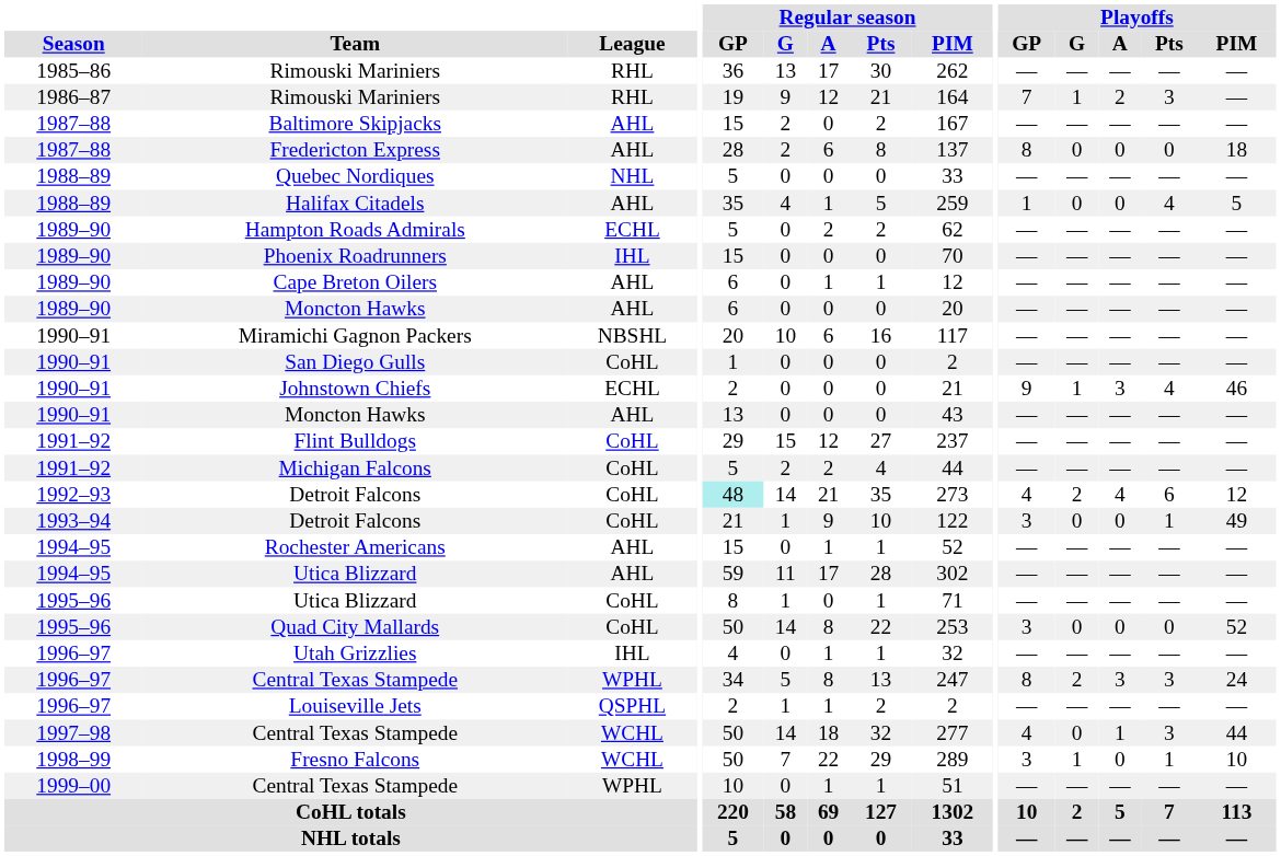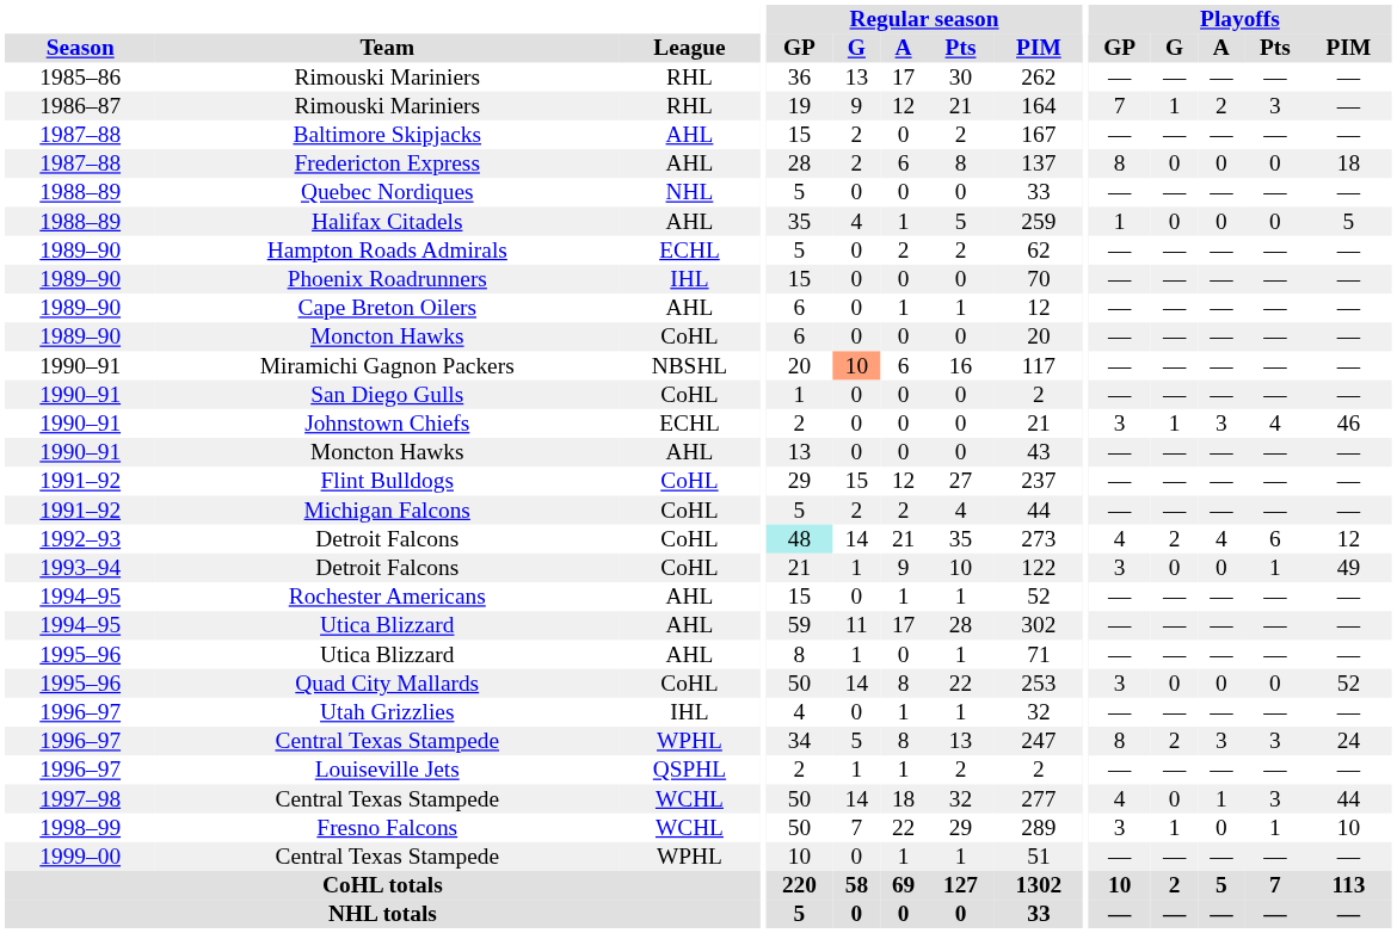 <table border="0" cellpadding="1" cellspacing="0" style="text-align:center; width:60em">
 <tr bgcolor="#e0e0e0">
 <th colspan="3" bgcolor="#ffffff"></th>
 <th rowspan="100" bgcolor="#ffffff"></th>
 <th colspan="5"><a href='#'>Regular season</a></th>
 <th rowspan="100" bgcolor="#ffffff"></th>
 <th colspan="5"><a href='#'>Playoffs</a></th>
 </tr>
 <tr bgcolor="#e0e0e0">
 <th><a href='#'>Season</a></th>
 <th>Team</th>
 <th>League</th>
 <th>GP</th>
 <th><a href='#'>G</a></th>
 <th><a href='#'>A</a></th>
 <th><a href='#'>Pts</a></th>
 <th><a href='#'>PIM</a></th>
 <th>GP</th>
 <th>G</th>
 <th>A</th>
 <th>Pts</th>
 <th>PIM</th>
 </tr>
 <tr>
 <td>1985–86</td>
 <td>Rimouski Mariniers</td>
 <td>RHL</td>
 <td>36</td>
 <td>13</td>
 <td>17</td>
 <td>30</td>
 <td>262</td>
 <td>—</td>
 <td>—</td>
 <td>—</td>
 <td>—</td>
 <td>—</td>
 </tr>
 <tr bgcolor="#f0f0f0">
 <td>1986–87</td>
 <td>Rimouski Mariniers</td>
 <td>RHL</td>
 <td>19</td>
 <td>9</td>
 <td>12</td>
 <td>21</td>
 <td>164</td>
 <td>7</td>
 <td>1</td>
 <td>2</td>
 <td>3</td>
 <td>—</td>
 </tr>
 <tr>
 <td><a href='#'>1987–88</a></td>
 <td><a href='#'>Baltimore Skipjacks</a></td>
 <td><a href='#'>AHL</a></td>
 <td>15</td>
 <td>2</td>
 <td>0</td>
 <td>2</td>
 <td>167</td>
 <td>—</td>
 <td>—</td>
 <td>—</td>
 <td>—</td>
 <td>—</td>
 </tr>
 <tr bgcolor="#f0f0f0">
 <td><a href='#'>1987–88</a></td>
 <td><a href='#'>Fredericton Express</a></td>
 <td>AHL</td>
 <td>28</td>
 <td>2</td>
 <td>6</td>
 <td>8</td>
 <td>137</td>
 <td>8</td>
 <td>0</td>
 <td>0</td>
 <td>0</td>
 <td>18</td>
 </tr>
 <tr>
 <td><a href='#'>1988–89</a></td>
 <td><a href='#'>Quebec Nordiques</a></td>
 <td><a href='#'>NHL</a></td>
 <td>5</td>
 <td>0</td>
 <td>0</td>
 <td>0</td>
 <td>33</td>
 <td>—</td>
 <td>—</td>
 <td>—</td>
 <td>—</td>
 <td>—</td>
 </tr>
 <tr bgcolor="#f0f0f0">
 <td><a href='#'>1988–89</a></td>
 <td><a href='#'>Halifax Citadels</a></td>
 <td>AHL</td>
 <td>35</td>
 <td>4</td>
 <td>1</td>
 <td>5</td>
 <td>259</td>
 <td>1</td>
 <td>0</td>
 <td>0</td>
-<td>4</td>
+<td>0</td>
 <td>5</td>
 </tr>
 <tr>
 <td><a href='#'>1989–90</a></td>
 <td><a href='#'>Hampton Roads Admirals</a></td>
 <td><a href='#'>ECHL</a></td>
 <td>5</td>
 <td>0</td>
 <td>2</td>
 <td>2</td>
 <td>62</td>
 <td>—</td>
 <td>—</td>
 <td>—</td>
 <td>—</td>
 <td>—</td>
 </tr>
 <tr bgcolor="#f0f0f0">
 <td><a href='#'>1989–90</a></td>
 <td><a href='#'>Phoenix Roadrunners</a></td>
 <td><a href='#'>IHL</a></td>
 <td>15</td>
 <td>0</td>
 <td>0</td>
 <td>0</td>
 <td>70</td>
 <td>—</td>
 <td>—</td>
 <td>—</td>
 <td>—</td>
 <td>—</td>
 </tr>
 <tr>
 <td><a href='#'>1989–90</a></td>
 <td><a href='#'>Cape Breton Oilers</a></td>
 <td>AHL</td>
 <td>6</td>
 <td>0</td>
 <td>1</td>
 <td>1</td>
 <td>12</td>
 <td>—</td>
 <td>—</td>
 <td>—</td>
 <td>—</td>
 <td>—</td>
 </tr>
 <tr bgcolor="#f0f0f0">
 <td><a href='#'>1989–90</a></td>
 <td><a href='#'>Moncton Hawks</a></td>
-<td>AHL</td>
+<td>CoHL</td>
 <td>6</td>
 <td>0</td>
 <td>0</td>
 <td>0</td>
 <td>20</td>
 <td>—</td>
 <td>—</td>
 <td>—</td>
 <td>—</td>
 <td>—</td>
 </tr>
 <tr>
 <td>1990–91</td>
 <td>Miramichi Gagnon Packers</td>
 <td>NBSHL</td>
 <td>20</td>
-<td>10</td>
+<td style="background: lightsalmon;">10</td>
 <td>6</td>
 <td>16</td>
 <td>117</td>
 <td>—</td>
 <td>—</td>
 <td>—</td>
 <td>—</td>
 <td>—</td>
 </tr>
 <tr bgcolor="#f0f0f0">
 <td><a href='#'>1990–91</a></td>
 <td><a href='#'>San Diego Gulls</a></td>
 <td>CoHL</td>
 <td>1</td>
 <td>0</td>
 <td>0</td>
 <td>0</td>
 <td>2</td>
 <td>—</td>
 <td>—</td>
 <td>—</td>
 <td>—</td>
 <td>—</td>
 </tr>
 <tr>
 <td><a href='#'>1990–91</a></td>
 <td><a href='#'>Johnstown Chiefs</a></td>
 <td>ECHL</td>
 <td>2</td>
 <td>0</td>
 <td>0</td>
 <td>0</td>
 <td>21</td>
-<td>9</td>
+<td>3</td>
 <td>1</td>
 <td>3</td>
 <td>4</td>
 <td>46</td>
 </tr>
 <tr bgcolor="#f0f0f0">
 <td><a href='#'>1990–91</a></td>
 <td>Moncton Hawks</td>
 <td>AHL</td>
 <td>13</td>
 <td>0</td>
 <td>0</td>
 <td>0</td>
 <td>43</td>
 <td>—</td>
 <td>—</td>
 <td>—</td>
 <td>—</td>
 <td>—</td>
 </tr>
 <tr>
 <td><a href='#'>1991–92</a></td>
 <td><a href='#'>Flint Bulldogs</a></td>
 <td><a href='#'>CoHL</a></td>
 <td>29</td>
 <td>15</td>
 <td>12</td>
 <td>27</td>
 <td>237</td>
 <td>—</td>
 <td>—</td>
 <td>—</td>
 <td>—</td>
 <td>—</td>
 </tr>
 <tr bgcolor="#f0f0f0">
 <td><a href='#'>1991–92</a></td>
 <td><a href='#'>Michigan Falcons</a></td>
 <td>CoHL</td>
 <td>5</td>
 <td>2</td>
 <td>2</td>
 <td>4</td>
 <td>44</td>
 <td>—</td>
 <td>—</td>
 <td>—</td>
 <td>—</td>
 <td>—</td>
 </tr>
 <tr>
 <td><a href='#'>1992–93</a></td>
 <td>Detroit Falcons</td>
 <td>CoHL</td>
 <td style="background: paleturquoise;">48</td>
 <td>14</td>
 <td>21</td>
 <td>35</td>
 <td>273</td>
 <td>4</td>
 <td>2</td>
 <td>4</td>
 <td>6</td>
 <td>12</td>
 </tr>
 <tr bgcolor="#f0f0f0">
 <td><a href='#'>1993–94</a></td>
 <td>Detroit Falcons</td>
 <td>CoHL</td>
 <td>21</td>
 <td>1</td>
 <td>9</td>
 <td>10</td>
 <td>122</td>
 <td>3</td>
 <td>0</td>
 <td>0</td>
 <td>1</td>
 <td>49</td>
 </tr>
 <tr>
 <td><a href='#'>1994–95</a></td>
 <td><a href='#'>Rochester Americans</a></td>
 <td>AHL</td>
 <td>15</td>
 <td>0</td>
 <td>1</td>
 <td>1</td>
 <td>52</td>
 <td>—</td>
 <td>—</td>
 <td>—</td>
 <td>—</td>
 <td>—</td>
 </tr>
 <tr bgcolor="#f0f0f0">
 <td><a href='#'>1994–95</a></td>
 <td><a href='#'>Utica Blizzard</a></td>
 <td>AHL</td>
 <td>59</td>
 <td>11</td>
 <td>17</td>
 <td>28</td>
 <td>302</td>
 <td>—</td>
 <td>—</td>
 <td>—</td>
 <td>—</td>
 <td>—</td>
 </tr>
 <tr>
 <td><a href='#'>1995–96</a></td>
 <td>Utica Blizzard</td>
-<td>CoHL</td>
+<td>AHL</td>
 <td>8</td>
 <td>1</td>
 <td>0</td>
 <td>1</td>
 <td>71</td>
 <td>—</td>
 <td>—</td>
 <td>—</td>
 <td>—</td>
 <td>—</td>
 </tr>
 <tr bgcolor="#f0f0f0">
 <td><a href='#'>1995–96</a></td>
 <td><a href='#'>Quad City Mallards</a></td>
 <td>CoHL</td>
 <td>50</td>
 <td>14</td>
 <td>8</td>
 <td>22</td>
 <td>253</td>
 <td>3</td>
 <td>0</td>
 <td>0</td>
 <td>0</td>
 <td>52</td>
 </tr>
 <tr>
 <td><a href='#'>1996–97</a></td>
 <td><a href='#'>Utah Grizzlies</a></td>
 <td>IHL</td>
 <td>4</td>
 <td>0</td>
 <td>1</td>
 <td>1</td>
 <td>32</td>
 <td>—</td>
 <td>—</td>
 <td>—</td>
 <td>—</td>
 <td>—</td>
 </tr>
 <tr bgcolor="#f0f0f0">
 <td><a href='#'>1996–97</a></td>
 <td><a href='#'>Central Texas Stampede</a></td>
 <td><a href='#'>WPHL</a></td>
 <td>34</td>
 <td>5</td>
 <td>8</td>
 <td>13</td>
 <td>247</td>
 <td>8</td>
 <td>2</td>
 <td>3</td>
 <td>3</td>
 <td>24</td>
 </tr>
 <tr>
 <td><a href='#'>1996–97</a></td>
 <td><a href='#'>Louiseville Jets</a></td>
 <td><a href='#'>QSPHL</a></td>
 <td>2</td>
 <td>1</td>
 <td>1</td>
 <td>2</td>
 <td>2</td>
 <td>—</td>
 <td>—</td>
 <td>—</td>
 <td>—</td>
 <td>—</td>
 </tr>
 <tr bgcolor="#f0f0f0">
 <td><a href='#'>1997–98</a></td>
 <td>Central Texas Stampede</td>
 <td><a href='#'>WCHL</a></td>
 <td>50</td>
 <td>14</td>
 <td>18</td>
 <td>32</td>
 <td>277</td>
 <td>4</td>
 <td>0</td>
 <td>1</td>
 <td>3</td>
 <td>44</td>
 </tr>
 <tr>
 <td><a href='#'>1998–99</a></td>
 <td><a href='#'>Fresno Falcons</a></td>
 <td><a href='#'>WCHL</a></td>
 <td>50</td>
 <td>7</td>
 <td>22</td>
 <td>29</td>
 <td>289</td>
 <td>3</td>
 <td>1</td>
 <td>0</td>
 <td>1</td>
 <td>10</td>
 </tr>
 <tr bgcolor="#f0f0f0">
 <td><a href='#'>1999–00</a></td>
 <td>Central Texas Stampede</td>
 <td>WPHL</td>
 <td>10</td>
 <td>0</td>
 <td>1</td>
 <td>1</td>
 <td>51</td>
 <td>—</td>
 <td>—</td>
 <td>—</td>
 <td>—</td>
 <td>—</td>
 </tr>
 <tr bgcolor="#e0e0e0">
 <th colspan="3">CoHL totals</th>
 <th>220</th>
 <th>58</th>
 <th>69</th>
 <th>127</th>
 <th>1302</th>
 <th>10</th>
 <th>2</th>
 <th>5</th>
 <th>7</th>
 <th>113</th>
 </tr>
 <tr bgcolor="#e0e0e0">
 <th colspan="3">NHL totals</th>
 <th>5</th>
 <th>0</th>
 <th>0</th>
 <th>0</th>
 <th>33</th>
 <th>—</th>
 <th>—</th>
 <th>—</th>
 <th>—</th>
 <th>—</th>
 </tr>
 </table>
